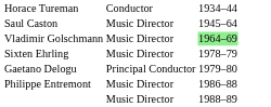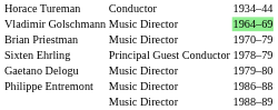 <table>
 <tr>
 <td>Horace Tureman</td>
 <td>Conductor</td>
 <td>1934–44</td>
 </tr>
 <tr>
-<td>Saul Caston</td>
-<td>Music Director</td>
-<td>1945–64</td>
-</tr>
-<tr>
 <td>Vladimir Golschmann</td>
 <td>Music Director</td>
 <td style="background: lightgreen;">1964–69</td>
 </tr>
 <tr>
+<td>Brian Priestman</td>
+<td>Music Director</td>
+<td>1970–79</td>
+</tr>
+<tr>
 <td>Sixten Ehrling</td>
-<td>Music Director</td>
+<td>Principal Guest Conductor</td>
 <td>1978–79</td>
 </tr>
 <tr>
 <td>Gaetano Delogu</td>
-<td>Principal Conductor</td>
+<td>Music Director</td>
 <td>1979–80</td>
 </tr>
 <tr>
 <td>Philippe Entremont</td>
 <td>Music Director</td>
 <td>1986–88</td>
 </tr>
 <tr>
 <td></td>
 <td>Music Director</td>
 <td>1988–89</td>
 </tr>
 </table>
